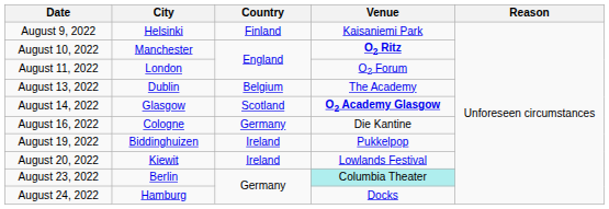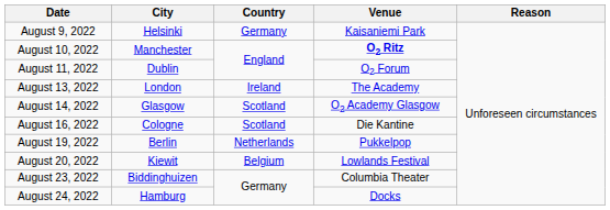 <table class="wikitable" style="text-align:center;">
 <tr>
 <th scope="col" style="width:12em;">Date</th>
 <th scope="col" style="width:10em;">City</th>
 <th scope="col" style="width:10em;">Country</th>
 <th scope="col" style="width:16em;">Venue</th>
 <th scope="col" style="width:16em;">Reason</th>
 </tr>
 <tr>
 <td>August 9, 2022</td>
 <td><a href='#'>Helsinki</a></td>
-<td><a href='#'>Finland</a></td>
+<td><a href='#'>Germany</a></td>
 <td><a href='#'>Kaisaniemi Park</a></td>
 <td rowspan="10">Unforeseen circumstances</td>
 </tr>
 <tr>
 <td>August 10, 2022</td>
 <td><a href='#'>Manchester</a></td>
 <td rowspan="2"><a href='#'>England</a></td>
 <td><strong><a href='#'>O<sub>2</sub> Ritz</a></strong></td>
 </tr>
 <tr>
 <td>August 11, 2022</td>
-<td><a href='#'>London</a></td>
+<td><a href='#'>Dublin</a></td>
 <td><a href='#'>O<sub>2</sub> Forum</a></td>
 </tr>
 <tr>
 <td>August 13, 2022</td>
-<td><a href='#'>Dublin</a></td>
-<td><a href='#'>Belgium</a></td>
+<td><a href='#'>London</a></td>
+<td><a href='#'>Ireland</a></td>
 <td><a href='#'>The Academy</a></td>
 </tr>
 <tr>
 <td>August 14, 2022</td>
 <td><a href='#'>Glasgow</a></td>
 <td><a href='#'>Scotland</a></td>
-<td><strong><a href='#'>O<sub>2</sub> Academy Glasgow</a></strong></td>
+<td><a href='#'>O<sub>2</sub> Academy Glasgow</a></td>
 </tr>
 <tr>
 <td>August 16, 2022</td>
 <td><a href='#'>Cologne</a></td>
-<td><a href='#'>Germany</a></td>
+<td><a href='#'>Scotland</a></td>
 <td>Die Kantine</td>
 </tr>
 <tr>
 <td>August 19, 2022</td>
-<td><a href='#'>Biddinghuizen</a></td>
-<td><a href='#'>Ireland</a></td>
+<td><a href='#'>Berlin</a></td>
+<td><a href='#'>Netherlands</a></td>
 <td><a href='#'>Pukkelpop</a></td>
 </tr>
 <tr>
 <td>August 20, 2022</td>
 <td><a href='#'>Kiewit</a></td>
-<td><a href='#'>Ireland</a></td>
+<td><a href='#'>Belgium</a></td>
 <td><a href='#'>Lowlands Festival</a></td>
 </tr>
 <tr>
 <td>August 23, 2022</td>
-<td><a href='#'>Berlin</a></td>
+<td><a href='#'>Biddinghuizen</a></td>
 <td rowspan="2">Germany</td>
-<td style="background: paleturquoise;">Columbia Theater</td>
+<td>Columbia Theater</td>
 </tr>
 <tr>
 <td>August 24, 2022</td>
 <td><a href='#'>Hamburg</a></td>
 <td><a href='#'>Docks</a></td>
 </tr>
 </table>
